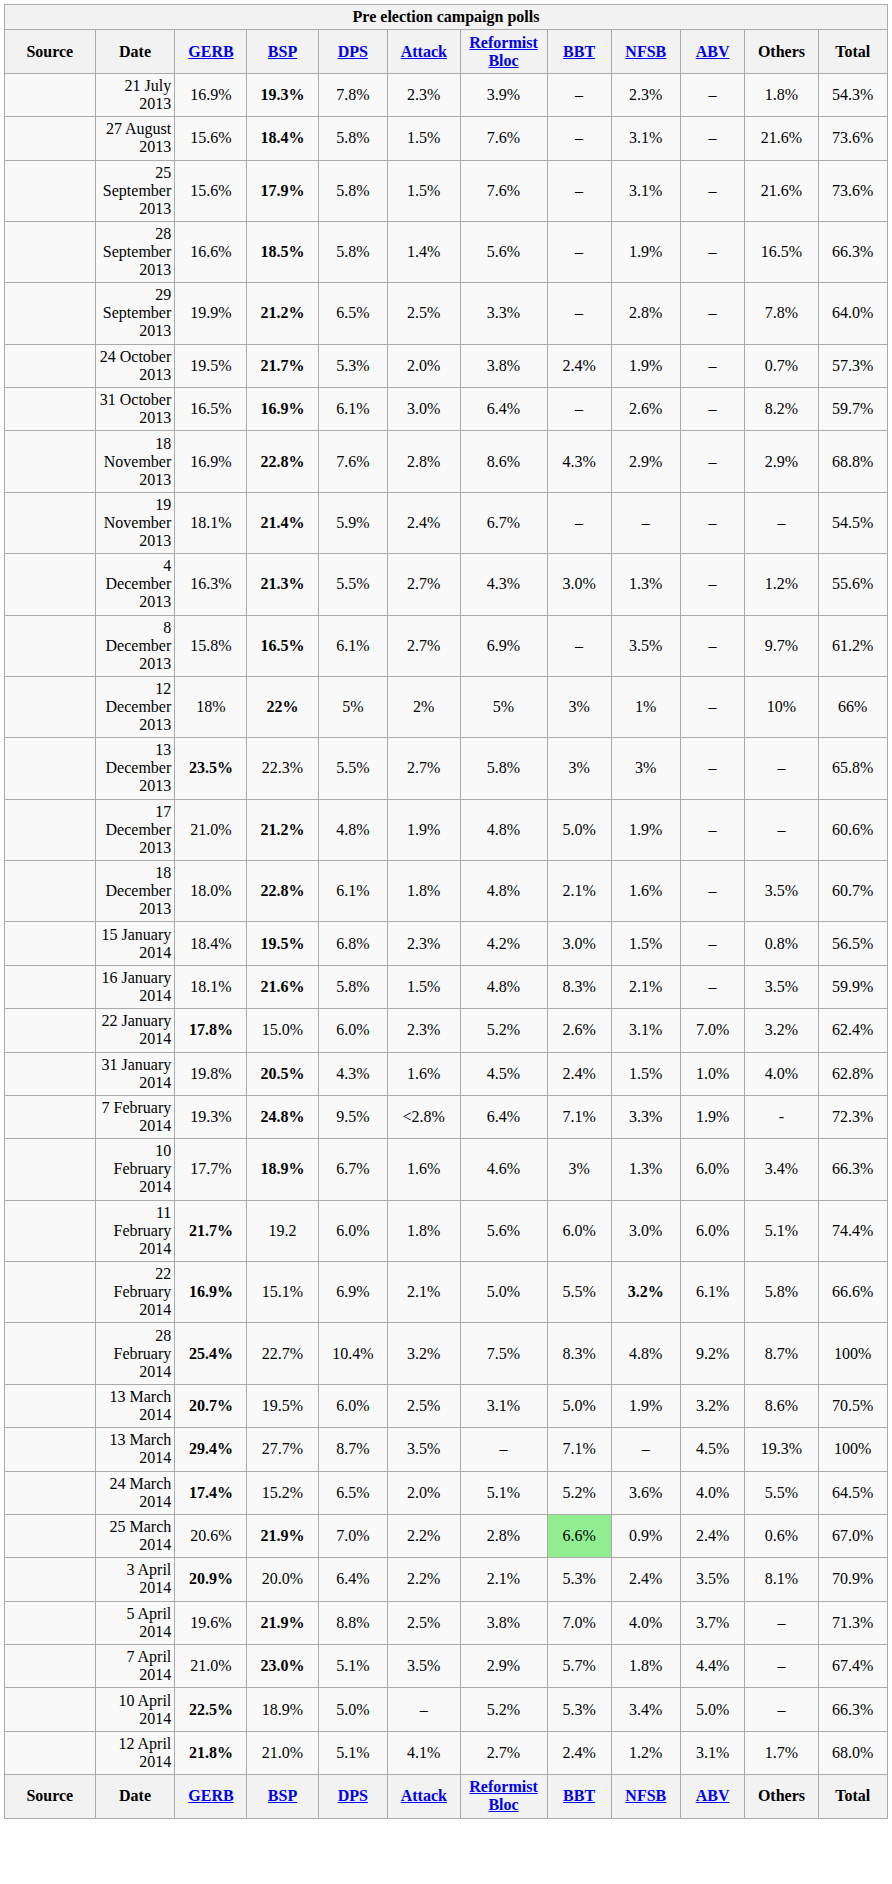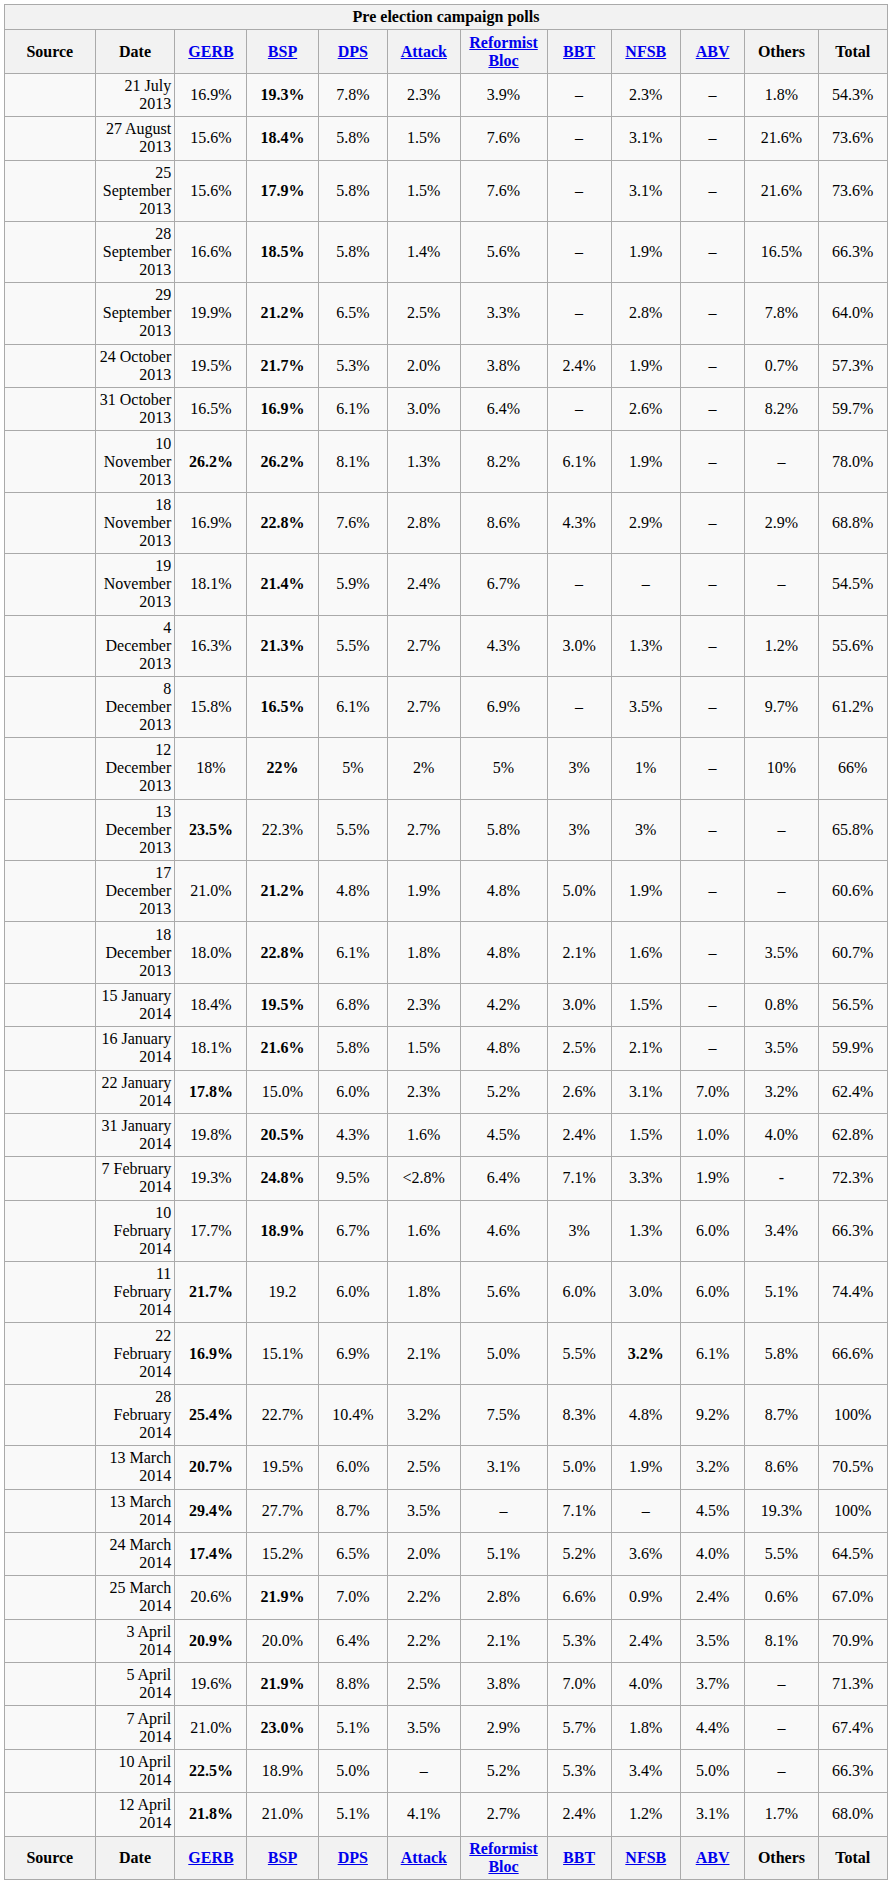 <table class="wikitable sortable collapsible collapsed" style="width:100%">
 <tr>
 <th colspan=12>Pre election campaign polls</th>
 </tr>
 <tr>
 <th style="width:150px">Source</th>
 <th style="width:80px">Date</th>
 <th style="width:100px"><a href='#'>GERB</a></th>
 <th style="width:100px"><a href='#'>BSP</a></th>
 <th style="width:100px"><a href='#'>DPS</a></th>
 <th style="width:100px"><a href='#'>Attack</a></th>
 <th style="width:100px"><a href='#'>Reformist Bloc</a></th>
 <th style="width:100px"><a href='#'>BBT</a></th>
 <th style="width:100px"><a href='#'>NFSB</a></th>
 <th style="width:100px"><a href='#'>ABV</a></th>
 <th style="width:100px">Others</th>
 <th style="width:100px">Total</th>
 </tr>
 <tr>
 <td></td>
 <td align="right">21 July 2013</td>
 <td align="center">16.9%</td>
 <td align="center"><strong>19.3%</strong></td>
 <td align="center">7.8%</td>
 <td align="center">2.3%</td>
 <td align="center">3.9%</td>
 <td align="center">–</td>
 <td align="center">2.3%</td>
 <td align="center">–</td>
 <td align="center">1.8%</td>
 <td align="center">54.3%</td>
 </tr>
 <tr>
 <td></td>
 <td align="right">27 August 2013</td>
 <td align="center">15.6%</td>
 <td align="center"><strong>18.4%</strong></td>
 <td align="center">5.8%</td>
 <td align="center">1.5%</td>
 <td align="center">7.6%</td>
 <td align="center">–</td>
 <td align="center">3.1%</td>
 <td align="center">–</td>
 <td align="center">21.6%</td>
 <td align="center">73.6%</td>
 </tr>
 <tr>
 <td></td>
 <td align="right">25 September 2013</td>
 <td align="center">15.6%</td>
 <td align="center"><strong>17.9%</strong></td>
 <td align="center">5.8%</td>
 <td align="center">1.5%</td>
 <td align="center">7.6%</td>
 <td align="center">–</td>
 <td align="center">3.1%</td>
 <td align="center">–</td>
 <td align="center">21.6%</td>
 <td align="center">73.6%</td>
 </tr>
 <tr>
 <td></td>
 <td align="right">28 September 2013</td>
 <td align="center">16.6%</td>
 <td align="center"><strong>18.5%</strong></td>
 <td align="center">5.8%</td>
 <td align="center">1.4%</td>
 <td align="center">5.6%</td>
 <td align="center">–</td>
 <td align="center">1.9%</td>
 <td align="center">–</td>
 <td align="center">16.5%</td>
 <td align="center">66.3%</td>
 </tr>
 <tr>
 <td></td>
 <td align="right">29 September 2013</td>
 <td align="center">19.9%</td>
 <td align="center"><strong>21.2%</strong></td>
 <td align="center">6.5%</td>
 <td align="center">2.5%</td>
 <td align="center">3.3%</td>
 <td align="center">–</td>
 <td align="center">2.8%</td>
 <td align="center">–</td>
 <td align="center">7.8%</td>
 <td align="center">64.0%</td>
 </tr>
 <tr>
 <td></td>
 <td align="right">24 October 2013</td>
 <td align="center">19.5%</td>
 <td align="center"><strong>21.7%</strong></td>
 <td align="center">5.3%</td>
 <td align="center">2.0%</td>
 <td align="center">3.8%</td>
 <td align="center">2.4%</td>
 <td align="center">1.9%</td>
 <td align="center">–</td>
 <td align="center">0.7%</td>
 <td align="center">57.3%</td>
 </tr>
 <tr>
 <td></td>
 <td align="right">31 October 2013</td>
 <td align="center">16.5%</td>
 <td align="center"><strong>16.9%</strong></td>
 <td align="center">6.1%</td>
 <td align="center">3.0%</td>
 <td align="center">6.4%</td>
 <td align="center">–</td>
 <td align="center">2.6%</td>
 <td align="center">–</td>
 <td align="center">8.2%</td>
 <td align="center">59.7%</td>
+</tr>
+<tr>
+<td></td>
+<td align="right">10 November 2013</td>
+<td align="center"><strong>26.2%</strong></td>
+<td align="center"><strong>26.2%</strong></td>
+<td align="center">8.1%</td>
+<td align="center">1.3%</td>
+<td align="center">8.2%</td>
+<td align="center">6.1%</td>
+<td align="center">1.9%</td>
+<td align="center">–</td>
+<td align="center">–</td>
+<td align="center">78.0%</td>
 </tr>
 <tr>
 <td></td>
 <td align="right">18 November 2013</td>
 <td align="center">16.9%</td>
 <td align="center"><strong>22.8%</strong></td>
 <td align="center">7.6%</td>
 <td align="center">2.8%</td>
 <td align="center">8.6%</td>
 <td align="center">4.3%</td>
 <td align="center">2.9%</td>
 <td align="center">–</td>
 <td align="center">2.9%</td>
 <td align="center">68.8%</td>
 </tr>
 <tr>
 <td></td>
 <td align="right">19 November 2013</td>
 <td align="center">18.1%</td>
 <td align="center"><strong>21.4%</strong></td>
 <td align="center">5.9%</td>
 <td align="center">2.4%</td>
 <td align="center">6.7%</td>
 <td align="center">–</td>
 <td align="center">–</td>
 <td align="center">–</td>
 <td align="center">–</td>
 <td align="center">54.5%</td>
 </tr>
 <tr>
 <td></td>
 <td align="right">4 December 2013</td>
 <td align="center">16.3%</td>
 <td align="center"><strong>21.3%</strong></td>
 <td align="center">5.5%</td>
 <td align="center">2.7%</td>
 <td align="center">4.3%</td>
 <td align="center">3.0%</td>
 <td align="center">1.3%</td>
 <td align="center">–</td>
 <td align="center">1.2%</td>
 <td align="center">55.6%</td>
 </tr>
 <tr>
 <td></td>
 <td align="right">8 December 2013</td>
 <td align="center">15.8%</td>
 <td align="center"><strong>16.5%</strong></td>
 <td align="center">6.1%</td>
 <td align="center">2.7%</td>
 <td align="center">6.9%</td>
 <td align="center">–</td>
 <td align="center">3.5%</td>
 <td align="center">–</td>
 <td align="center">9.7%</td>
 <td align="center">61.2%</td>
 </tr>
 <tr>
 <td></td>
 <td align="right">12 December 2013</td>
 <td align="center">18%</td>
 <td align="center"><strong>22%</strong></td>
 <td align="center">5%</td>
 <td align="center">2%</td>
 <td align="center">5%</td>
 <td align="center">3%</td>
 <td align="center">1%</td>
 <td align="center">–</td>
 <td align="center">10%</td>
 <td align="center">66%</td>
 </tr>
 <tr>
 <td></td>
 <td align="right">13 December 2013</td>
 <td align="center"><strong>23.5%</strong></td>
 <td align="center">22.3%</td>
 <td align="center">5.5%</td>
 <td align="center">2.7%</td>
 <td align="center">5.8%</td>
 <td align="center">3%</td>
 <td align="center">3%</td>
 <td align="center">–</td>
 <td align="center">–</td>
 <td align="center">65.8%</td>
 </tr>
 <tr>
 <td></td>
 <td align="right">17 December 2013</td>
 <td align="center">21.0%</td>
 <td align="center"><strong>21.2%</strong></td>
 <td align="center">4.8%</td>
 <td align="center">1.9%</td>
 <td align="center">4.8%</td>
 <td align="center">5.0%</td>
 <td align="center">1.9%</td>
 <td align="center">–</td>
 <td align="center">–</td>
 <td align="center">60.6%</td>
 </tr>
 <tr>
 <td></td>
 <td align="right">18 December 2013</td>
 <td align="center">18.0%</td>
 <td align="center"><strong>22.8%</strong></td>
 <td align="center">6.1%</td>
 <td align="center">1.8%</td>
 <td align="center">4.8%</td>
 <td align="center">2.1%</td>
 <td align="center">1.6%</td>
 <td align="center">–</td>
 <td align="center">3.5%</td>
 <td align="center">60.7%</td>
 </tr>
 <tr>
 <td></td>
 <td align="right">15 January 2014</td>
 <td align="center">18.4%</td>
 <td align="center"><strong>19.5%</strong></td>
 <td align="center">6.8%</td>
 <td align="center">2.3%</td>
 <td align="center">4.2%</td>
 <td align="center">3.0%</td>
 <td align="center">1.5%</td>
 <td align="center">–</td>
 <td align="center">0.8%</td>
 <td align="center">56.5%</td>
 </tr>
 <tr>
 <td></td>
 <td align="right">16 January 2014</td>
 <td align="center">18.1%</td>
 <td align="center"><strong>21.6%</strong></td>
 <td align="center">5.8%</td>
 <td align="center">1.5%</td>
 <td align="center">4.8%</td>
-<td align="center">8.3%</td>
+<td align="center">2.5%</td>
 <td align="center">2.1%</td>
 <td align="center">–</td>
 <td align="center">3.5%</td>
 <td align="center">59.9%</td>
 </tr>
 <tr>
 <td></td>
 <td align="right">22 January 2014</td>
 <td align="center"><strong>17.8%</strong></td>
 <td align="center">15.0%</td>
 <td align="center">6.0%</td>
 <td align="center">2.3%</td>
 <td align="center">5.2%</td>
 <td align="center">2.6%</td>
 <td align="center">3.1%</td>
 <td align="center">7.0%</td>
 <td align="center">3.2%</td>
 <td align="center">62.4%</td>
 </tr>
 <tr>
 <td></td>
 <td align="right">31 January 2014</td>
 <td align="center">19.8%</td>
 <td align="center"><strong>20.5%</strong></td>
 <td align="center">4.3%</td>
 <td align="center">1.6%</td>
 <td align="center">4.5%</td>
 <td align="center">2.4%</td>
 <td align="center">1.5%</td>
 <td align="center">1.0%</td>
 <td align="center">4.0%</td>
 <td align="center">62.8%</td>
 </tr>
 <tr>
 <td></td>
 <td align="right">7 February 2014</td>
 <td align="center">19.3%</td>
 <td align="center"><strong>24.8%</strong></td>
 <td align="center">9.5%</td>
 <td align="center"><2.8%</td>
 <td align="center">6.4%</td>
 <td align="center">7.1%</td>
 <td align="center">3.3%</td>
 <td align="center">1.9%</td>
 <td align="center">-</td>
 <td align="center">72.3%</td>
 </tr>
 <tr>
 <td></td>
 <td align="right">10 February 2014</td>
 <td align="center">17.7%</td>
 <td align="center"><strong>18.9%</strong></td>
 <td align="center">6.7%</td>
 <td align="center">1.6%</td>
 <td align="center">4.6%</td>
 <td align="center">3%</td>
 <td align="center">1.3%</td>
 <td align="center">6.0%</td>
 <td align="center">3.4%</td>
 <td align="center">66.3%</td>
 </tr>
 <tr>
 <td></td>
 <td align="right">11 February 2014</td>
 <td align="center"><strong>21.7%</strong></td>
 <td align="center">19.2</td>
 <td align="center">6.0%</td>
 <td align="center">1.8%</td>
 <td align="center">5.6%</td>
 <td align="center">6.0%</td>
 <td align="center">3.0%</td>
 <td align="center">6.0%</td>
 <td align="center">5.1%</td>
 <td align="center">74.4%</td>
 </tr>
 <tr>
 <td></td>
 <td align="right">22 February 2014</td>
 <td align="center"><strong>16.9%</strong></td>
 <td align="center">15.1%</td>
 <td align="center">6.9%</td>
 <td align="center">2.1%</td>
 <td align="center">5.0%</td>
 <td align="center">5.5%</td>
 <td align="center"><strong>3.2%</strong></td>
 <td align="center">6.1%</td>
 <td align="center">5.8%</td>
 <td align="center">66.6%</td>
 </tr>
 <tr>
 <td></td>
 <td align="right">28 February 2014</td>
 <td align="center"><strong>25.4%</strong></td>
 <td align="center">22.7%</td>
 <td align="center">10.4%</td>
 <td align="center">3.2%</td>
 <td align="center">7.5%</td>
 <td align="center">8.3%</td>
 <td align="center">4.8%</td>
 <td align="center">9.2%</td>
 <td align="center">8.7%</td>
 <td align="center">100%</td>
 </tr>
 <tr>
 <td></td>
 <td align="right">13 March 2014</td>
 <td align="center"><strong>20.7%</strong></td>
 <td align="center">19.5%</td>
 <td align="center">6.0%</td>
 <td align="center">2.5%</td>
 <td align="center">3.1%</td>
 <td align="center">5.0%</td>
 <td align="center">1.9%</td>
 <td align="center">3.2%</td>
 <td align="center">8.6%</td>
 <td align="center">70.5%</td>
 </tr>
 <tr>
 <td></td>
 <td align="right">13 March 2014</td>
 <td align="center"><strong>29.4%</strong></td>
 <td align="center">27.7%</td>
 <td align="center">8.7%</td>
 <td align="center">3.5%</td>
 <td align="center">–</td>
 <td align="center">7.1%</td>
 <td align="center">–</td>
 <td align="center">4.5%</td>
 <td align="center">19.3%</td>
 <td align="center">100%</td>
 </tr>
 <tr>
 <td></td>
 <td align="right">24 March 2014</td>
 <td align="center"><strong>17.4%</strong></td>
 <td align="center">15.2%</td>
 <td align="center">6.5%</td>
 <td align="center">2.0%</td>
 <td align="center">5.1%</td>
 <td align="center">5.2%</td>
 <td align="center">3.6%</td>
 <td align="center">4.0%</td>
 <td align="center">5.5%</td>
 <td align="center">64.5%</td>
 </tr>
 <tr>
 <td></td>
 <td align="right">25 March 2014</td>
 <td align="center">20.6%</td>
 <td align="center"><strong>21.9%</strong></td>
 <td align="center">7.0%</td>
 <td align="center">2.2%</td>
 <td align="center">2.8%</td>
-<td align="center" style="background: lightgreen;">6.6%</td>
+<td align="center">6.6%</td>
 <td align="center">0.9%</td>
 <td align="center">2.4%</td>
 <td align="center">0.6%</td>
 <td align="center">67.0%</td>
 </tr>
 <tr>
 <td> </td>
 <td align="right">3 April 2014</td>
 <td align="center"><strong>20.9%</strong></td>
 <td align="center">20.0%</td>
 <td align="center">6.4%</td>
 <td align="center">2.2%</td>
 <td align="center">2.1%</td>
 <td align="center">5.3%</td>
 <td align="center">2.4%</td>
 <td align="center">3.5%</td>
 <td align="center">8.1%</td>
 <td align="center">70.9%</td>
 </tr>
 <tr>
 <td></td>
 <td align="right">5 April 2014</td>
 <td align="center">19.6%</td>
 <td align="center"><strong>21.9%</strong></td>
 <td align="center">8.8%</td>
 <td align="center">2.5%</td>
 <td align="center">3.8%</td>
 <td align="center">7.0%</td>
 <td align="center">4.0%</td>
 <td align="center">3.7%</td>
 <td align="center">–</td>
 <td align="center">71.3%</td>
 </tr>
 <tr>
 <td></td>
 <td align="right">7 April 2014</td>
 <td align="center">21.0%</td>
 <td align="center"><strong>23.0%</strong></td>
 <td align="center">5.1%</td>
 <td align="center">3.5%</td>
 <td align="center">2.9%</td>
 <td align="center">5.7%</td>
 <td align="center">1.8%</td>
 <td align="center">4.4%</td>
 <td align="center">–</td>
 <td align="center">67.4%</td>
 </tr>
 <tr>
 <td></td>
 <td align="right">10 April 2014</td>
 <td align="center"><strong>22.5%</strong></td>
 <td align="center">18.9%</td>
 <td align="center">5.0%</td>
 <td align="center">–</td>
 <td align="center">5.2%</td>
 <td align="center">5.3%</td>
 <td align="center">3.4%</td>
 <td align="center">5.0%</td>
 <td align="center">–</td>
 <td align="center">66.3%</td>
 </tr>
 <tr>
 <td></td>
 <td align="right">12 April 2014</td>
 <td align="center"><strong>21.8%</strong></td>
 <td align="center">21.0%</td>
 <td align="center">5.1%</td>
 <td align="center">4.1%</td>
 <td align="center">2.7%</td>
 <td align="center">2.4%</td>
 <td align="center">1.2%</td>
 <td align="center">3.1%</td>
 <td align="center">1.7%</td>
 <td align="center">68.0%</td>
 </tr>
 <tr>
 <th style="width:150px">Source</th>
 <th style="width:80px">Date</th>
 <th style="width:100px"><a href='#'>GERB</a></th>
 <th style="width:100px"><a href='#'>BSP</a></th>
 <th style="width:100px"><a href='#'>DPS</a></th>
 <th style="width:100px"><a href='#'>Attack</a></th>
 <th style="width:100px"><a href='#'>Reformist Bloc</a></th>
 <th style="width:100px"><a href='#'>BBT</a></th>
 <th style="width:100px"><a href='#'>NFSB</a></th>
 <th style="width:100px"><a href='#'>ABV</a></th>
 <th style="width:100px">Others</th>
 <th style="width:100px">Total</th>
 </tr>
 </table>
